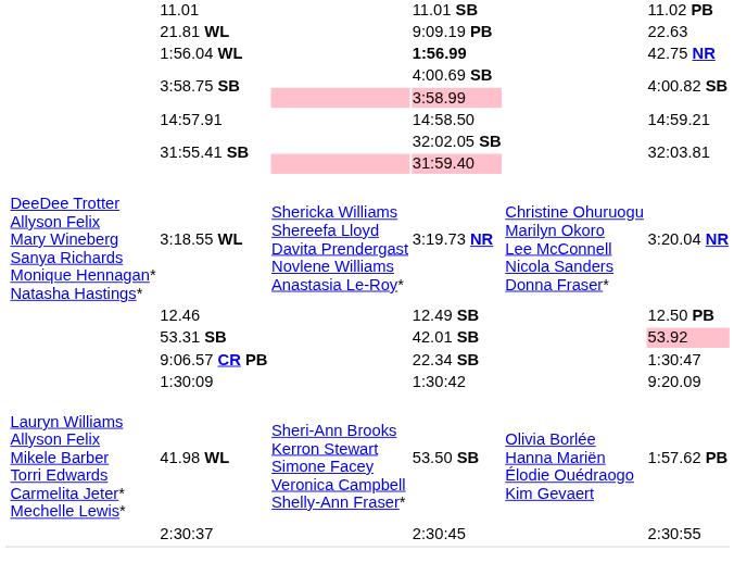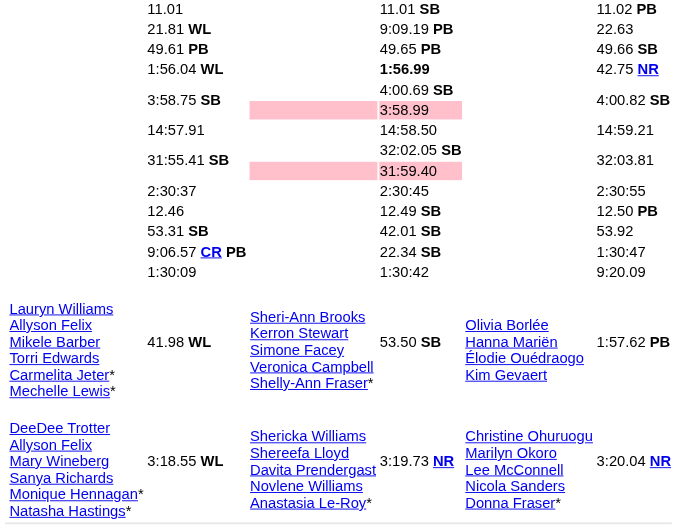 <table>
 <tr>
 <td></td>
 <td></td>
 <td>11.01</td>
 <td></td>
 <td>11.01 <strong>SB</strong></td>
 <td></td>
 <td>11.02 <strong>PB</strong></td>
 </tr>
 <tr>
 <td></td>
 <td></td>
 <td>21.81 <strong>WL</strong></td>
 <td></td>
 <td>9:09.19 <strong>PB</strong></td>
 <td></td>
 <td>22.63</td>
+</tr>
+<tr>
+<td></td>
+<td></td>
+<td>49.61 <strong>PB</strong></td>
+<td></td>
+<td>49.65 <strong>PB</strong></td>
+<td></td>
+<td>49.66 <strong>SB</strong></td>
 </tr>
 <tr>
 <td></td>
 <td></td>
 <td>1:56.04 <strong>WL</strong></td>
 <td></td>
 <td><strong>1:56.99</strong></td>
 <td></td>
 <td>42.75 <strong><a href='#'>NR</a></strong></td>
 </tr>
 <tr>
 <td rowspan="2"></td>
 <td rowspan="2"></td>
 <td rowspan="2">3:58.75 <strong>SB</strong></td>
 <td></td>
 <td>4:00.69 <strong>SB</strong></td>
 <td rowspan="2"></td>
 <td rowspan="2">4:00.82 <strong>SB</strong></td>
 </tr>
 <tr bgcolor="pink">
 <td></td>
 <td>3:58.99</td>
 </tr>
 <tr>
 <td></td>
 <td></td>
 <td>14:57.91</td>
 <td></td>
 <td>14:58.50</td>
 <td></td>
 <td>14:59.21</td>
 </tr>
 <tr>
 <td rowspan=2></td>
 <td rowspan=2></td>
 <td rowspan=2>31:55.41 <strong>SB</strong></td>
 <td></td>
 <td>32:02.05 <strong>SB</strong></td>
 <td rowspan=2></td>
 <td rowspan=2>32:03.81</td>
 </tr>
 <tr bgcolor="pink">
 <td></td>
 <td>31:59.40</td>
 </tr>
 <tr>
 <td></td>
-<td><br><a href='#'>DeeDee Trotter</a><br><a href='#'>Allyson Felix</a><br><a href='#'>Mary Wineberg</a><br><a href='#'>Sanya Richards</a><br><a href='#'>Monique Hennagan</a>*<br><a href='#'>Natasha Hastings</a>*</td>
-<td>3:18.55 <strong>WL</strong></td>
-<td><br><a href='#'>Shericka Williams</a><br><a href='#'>Shereefa Lloyd</a><br><a href='#'>Davita Prendergast</a><br><a href='#'>Novlene Williams</a><br><a href='#'>Anastasia Le-Roy</a>*</td>
-<td>3:19.73 <strong><a href='#'>NR</a></strong></td>
-<td><br><a href='#'>Christine Ohuruogu</a><br><a href='#'>Marilyn Okoro</a><br><a href='#'>Lee McConnell</a><br><a href='#'>Nicola Sanders</a><br><a href='#'>Donna Fraser</a>*</td>
-<td>3:20.04 <strong><a href='#'>NR</a></strong></td>
+<td></td>
+<td>2:30:37</td>
+<td></td>
+<td>2:30:45</td>
+<td></td>
+<td>2:30:55</td>
 </tr>
 <tr>
 <td></td>
 <td></td>
 <td>12.46</td>
 <td></td>
 <td>12.49 <strong>SB</strong></td>
 <td></td>
 <td>12.50 <strong>PB</strong></td>
 </tr>
 <tr>
 <td></td>
 <td></td>
 <td>53.31 <strong>SB</strong></td>
 <td></td>
 <td>42.01 <strong>SB</strong></td>
 <td></td>
-<td style="background: pink;">53.92</td>
+<td>53.92</td>
 </tr>
 <tr>
 <td></td>
 <td></td>
 <td>9:06.57 <strong><a href='#'>CR</a></strong> <strong>PB</strong></td>
 <td></td>
 <td>22.34 <strong>SB</strong></td>
 <td></td>
 <td>1:30:47</td>
 </tr>
 <tr>
 <td></td>
 <td></td>
 <td>1:30:09</td>
 <td></td>
 <td>1:30:42</td>
 <td></td>
 <td>9:20.09</td>
 </tr>
 <tr>
 <td></td>
 <td><br><a href='#'>Lauryn Williams</a><br><a href='#'>Allyson Felix</a><br><a href='#'>Mikele Barber</a><br><a href='#'>Torri Edwards</a><br><a href='#'>Carmelita Jeter</a>*<br><a href='#'>Mechelle Lewis</a>*</td>
 <td>41.98 <strong>WL</strong></td>
 <td><br><a href='#'>Sheri-Ann Brooks</a><br><a href='#'>Kerron Stewart</a><br><a href='#'>Simone Facey</a><br><a href='#'>Veronica Campbell</a><br><a href='#'>Shelly-Ann Fraser</a>*</td>
 <td>53.50 <strong>SB</strong></td>
 <td><br><a href='#'>Olivia Borlée</a><br><a href='#'>Hanna Mariën</a><br><a href='#'>Élodie Ouédraogo</a><br><a href='#'>Kim Gevaert</a></td>
 <td>1:57.62 <strong>PB</strong></td>
 </tr>
 <tr>
 <td></td>
-<td></td>
-<td>2:30:37</td>
-<td></td>
-<td>2:30:45</td>
-<td></td>
-<td>2:30:55</td>
+<td><br><a href='#'>DeeDee Trotter</a><br><a href='#'>Allyson Felix</a><br><a href='#'>Mary Wineberg</a><br><a href='#'>Sanya Richards</a><br><a href='#'>Monique Hennagan</a>*<br><a href='#'>Natasha Hastings</a>*</td>
+<td>3:18.55 <strong>WL</strong></td>
+<td><br><a href='#'>Shericka Williams</a><br><a href='#'>Shereefa Lloyd</a><br><a href='#'>Davita Prendergast</a><br><a href='#'>Novlene Williams</a><br><a href='#'>Anastasia Le-Roy</a>*</td>
+<td>3:19.73 <strong><a href='#'>NR</a></strong></td>
+<td><br><a href='#'>Christine Ohuruogu</a><br><a href='#'>Marilyn Okoro</a><br><a href='#'>Lee McConnell</a><br><a href='#'>Nicola Sanders</a><br><a href='#'>Donna Fraser</a>*</td>
+<td>3:20.04 <strong><a href='#'>NR</a></strong></td>
 </tr>
 <tr style="background:#e8e8e8;">
 <td colspan=7></td>
 </tr>
 </table>
